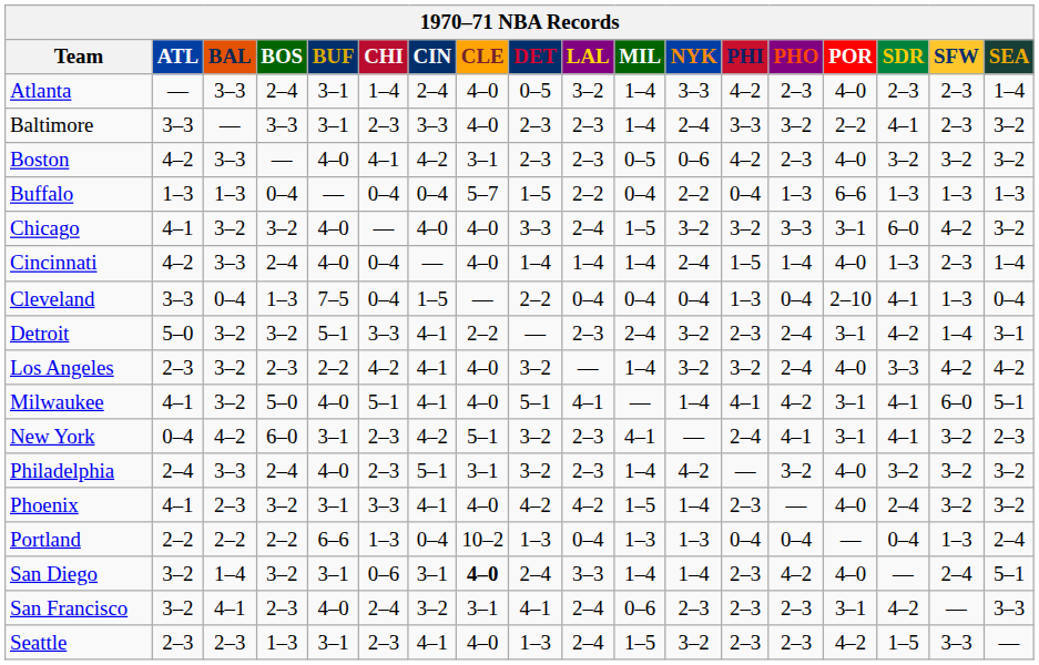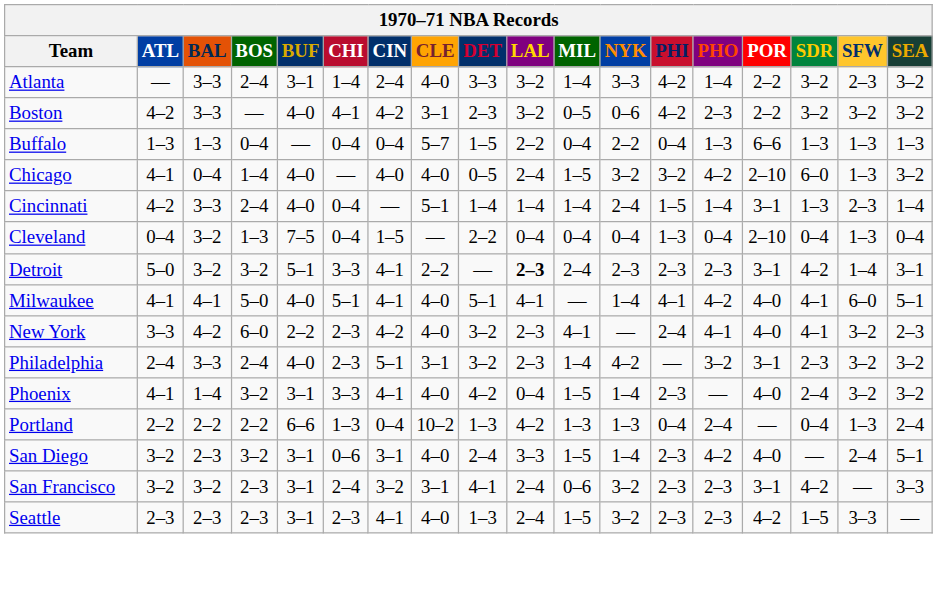 <table class="wikitable" style="font-size:95%; text-align:center;">
 <tr>
 <th colspan=18>1970–71 NBA Records</th>
 </tr>
 <tr>
 <th width=100>Team</th>
 <th style="background:#003EA4;color:#FFFFFF;width=35">ATL</th>
 <th style="background:#E45206;color:#012854;width=35">BAL</th>
 <th style="background:#006400;color:#FFFFFF;width=35">BOS</th>
 <th style="background:#012F6B;color:#D9AA00;width=35">BUF</th>
 <th style="background:#BA0C2F;color:#FFFFFF;width=35">CHI</th>
 <th style="background:#012F6B;color:#FFFFFF;width=35">CIN</th>
 <th style="background:#FFA402;color:#77222F;width=35">CLE</th>
 <th style="background:#012F6B;color:#D40032;width=35">DET</th>
 <th style="background:#800080;color:#FFD700;width=35">LAL</th>
 <th style="background:#006400;color:#FFFFFF;width=35">MIL</th>
 <th style="background:#003EA4;color:#FF8C00;width=35">NYK</th>
 <th style="background:#C90F2E;color:#022167;width=35">PHI</th>
 <th style="background:#800080;color:#FF4500;width=35">PHO</th>
 <th style="background:#FF0000;color:#FFFFFF;width=35">POR</th>
 <th style="background:#00843D;color:#FFCC00;width=35">SDR</th>
 <th style="background:#FFC62C;color:#012F6B;width=35">SFW</th>
 <th style="background:#173F36;color:#EBAA00;width=35">SEA</th>
 </tr>
 <tr>
 <td style="text-align:left;"><a href='#'>Atlanta</a></td>
 <td>—</td>
 <td>3–3</td>
 <td>2–4</td>
 <td>3–1</td>
 <td>1–4</td>
 <td>2–4</td>
 <td>4–0</td>
-<td>0–5</td>
+<td>3–3</td>
 <td>3–2</td>
 <td>1–4</td>
 <td>3–3</td>
 <td>4–2</td>
-<td>2–3</td>
-<td>4–0</td>
-<td>2–3</td>
-<td>2–3</td>
 <td>1–4</td>
-</tr>
-<tr>
-<td style="text-align:left;">Baltimore</td>
-<td>3–3</td>
-<td>—</td>
-<td>3–3</td>
-<td>3–1</td>
-<td>2–3</td>
-<td>3–3</td>
-<td>4–0</td>
-<td>2–3</td>
-<td>2–3</td>
-<td>1–4</td>
-<td>2–4</td>
-<td>3–3</td>
+<td>2–2</td>
 <td>3–2</td>
-<td>2–2</td>
-<td>4–1</td>
 <td>2–3</td>
 <td>3–2</td>
 </tr>
 <tr>
 <td style="text-align:left;"><a href='#'>Boston</a></td>
 <td>4–2</td>
 <td>3–3</td>
 <td>—</td>
 <td>4–0</td>
 <td>4–1</td>
 <td>4–2</td>
 <td>3–1</td>
 <td>2–3</td>
-<td>2–3</td>
+<td>3–2</td>
 <td>0–5</td>
 <td>0–6</td>
 <td>4–2</td>
 <td>2–3</td>
-<td>4–0</td>
+<td>2–2</td>
 <td>3–2</td>
 <td>3–2</td>
 <td>3–2</td>
 </tr>
 <tr>
 <td style="text-align:left;"><a href='#'>Buffalo</a></td>
 <td>1–3</td>
 <td>1–3</td>
 <td>0–4</td>
 <td>—</td>
 <td>0–4</td>
 <td>0–4</td>
 <td>5–7</td>
 <td>1–5</td>
 <td>2–2</td>
 <td>0–4</td>
 <td>2–2</td>
 <td>0–4</td>
 <td>1–3</td>
 <td>6–6</td>
 <td>1–3</td>
 <td>1–3</td>
 <td>1–3</td>
 </tr>
 <tr>
 <td style="text-align:left;"><a href='#'>Chicago</a></td>
 <td>4–1</td>
-<td>3–2</td>
-<td>3–2</td>
+<td>0–4</td>
+<td>1–4</td>
 <td>4–0</td>
 <td>—</td>
 <td>4–0</td>
 <td>4–0</td>
-<td>3–3</td>
+<td>0–5</td>
 <td>2–4</td>
 <td>1–5</td>
 <td>3–2</td>
 <td>3–2</td>
-<td>3–3</td>
-<td>3–1</td>
+<td>4–2</td>
+<td>2–10</td>
 <td>6–0</td>
-<td>4–2</td>
+<td>1–3</td>
 <td>3–2</td>
 </tr>
 <tr>
 <td style="text-align:left;"><a href='#'>Cincinnati</a></td>
 <td>4–2</td>
 <td>3–3</td>
 <td>2–4</td>
 <td>4–0</td>
 <td>0–4</td>
 <td>—</td>
-<td>4–0</td>
+<td>5–1</td>
 <td>1–4</td>
 <td>1–4</td>
 <td>1–4</td>
 <td>2–4</td>
 <td>1–5</td>
 <td>1–4</td>
-<td>4–0</td>
+<td>3–1</td>
 <td>1–3</td>
 <td>2–3</td>
 <td>1–4</td>
 </tr>
 <tr>
 <td style="text-align:left;"><a href='#'>Cleveland</a></td>
-<td>3–3</td>
 <td>0–4</td>
+<td>3–2</td>
 <td>1–3</td>
 <td>7–5</td>
 <td>0–4</td>
 <td>1–5</td>
 <td>—</td>
 <td>2–2</td>
 <td>0–4</td>
 <td>0–4</td>
 <td>0–4</td>
 <td>1–3</td>
 <td>0–4</td>
 <td>2–10</td>
-<td>4–1</td>
+<td>0–4</td>
 <td>1–3</td>
 <td>0–4</td>
 </tr>
 <tr>
 <td style="text-align:left;"><a href='#'>Detroit</a></td>
 <td>5–0</td>
 <td>3–2</td>
 <td>3–2</td>
 <td>5–1</td>
 <td>3–3</td>
 <td>4–1</td>
 <td>2–2</td>
 <td>—</td>
+<td><strong>2–3</strong></td>
+<td>2–4</td>
 <td>2–3</td>
-<td>2–4</td>
-<td>3–2</td>
 <td>2–3</td>
-<td>2–4</td>
+<td>2–3</td>
 <td>3–1</td>
 <td>4–2</td>
 <td>1–4</td>
 <td>3–1</td>
 </tr>
 <tr>
-<td style="text-align:left;"><a href='#'>Los Angeles</a></td>
-<td>2–3</td>
-<td>3–2</td>
-<td>2–3</td>
-<td>2–2</td>
-<td>4–2</td>
-<td>4–1</td>
-<td>4–0</td>
-<td>3–2</td>
-<td>—</td>
-<td>1–4</td>
-<td>3–2</td>
-<td>3–2</td>
-<td>2–4</td>
-<td>4–0</td>
-<td>3–3</td>
-<td>4–2</td>
-<td>4–2</td>
-</tr>
-<tr>
 <td style="text-align:left;"><a href='#'>Milwaukee</a></td>
 <td>4–1</td>
-<td>3–2</td>
+<td>4–1</td>
 <td>5–0</td>
 <td>4–0</td>
 <td>5–1</td>
 <td>4–1</td>
 <td>4–0</td>
 <td>5–1</td>
 <td>4–1</td>
 <td>—</td>
 <td>1–4</td>
 <td>4–1</td>
 <td>4–2</td>
-<td>3–1</td>
+<td>4–0</td>
 <td>4–1</td>
 <td>6–0</td>
 <td>5–1</td>
 </tr>
 <tr>
 <td style="text-align:left;"><a href='#'>New York</a></td>
-<td>0–4</td>
+<td>3–3</td>
 <td>4–2</td>
 <td>6–0</td>
-<td>3–1</td>
+<td>2–2</td>
 <td>2–3</td>
 <td>4–2</td>
-<td>5–1</td>
+<td>4–0</td>
 <td>3–2</td>
 <td>2–3</td>
 <td>4–1</td>
 <td>—</td>
 <td>2–4</td>
 <td>4–1</td>
-<td>3–1</td>
+<td>4–0</td>
 <td>4–1</td>
 <td>3–2</td>
 <td>2–3</td>
 </tr>
 <tr>
 <td style="text-align:left;"><a href='#'>Philadelphia</a></td>
 <td>2–4</td>
 <td>3–3</td>
 <td>2–4</td>
 <td>4–0</td>
 <td>2–3</td>
 <td>5–1</td>
 <td>3–1</td>
 <td>3–2</td>
 <td>2–3</td>
 <td>1–4</td>
 <td>4–2</td>
 <td>—</td>
 <td>3–2</td>
-<td>4–0</td>
-<td>3–2</td>
+<td>3–1</td>
+<td>2–3</td>
 <td>3–2</td>
 <td>3–2</td>
 </tr>
 <tr>
 <td style="text-align:left;"><a href='#'>Phoenix</a></td>
 <td>4–1</td>
-<td>2–3</td>
+<td>1–4</td>
 <td>3–2</td>
 <td>3–1</td>
 <td>3–3</td>
 <td>4–1</td>
 <td>4–0</td>
 <td>4–2</td>
-<td>4–2</td>
+<td>0–4</td>
 <td>1–5</td>
 <td>1–4</td>
 <td>2–3</td>
 <td>—</td>
 <td>4–0</td>
 <td>2–4</td>
 <td>3–2</td>
 <td>3–2</td>
 </tr>
 <tr>
 <td style="text-align:left;"><a href='#'>Portland</a></td>
 <td>2–2</td>
 <td>2–2</td>
 <td>2–2</td>
 <td>6–6</td>
 <td>1–3</td>
 <td>0–4</td>
 <td>10–2</td>
 <td>1–3</td>
-<td>0–4</td>
+<td>4–2</td>
 <td>1–3</td>
 <td>1–3</td>
 <td>0–4</td>
-<td>0–4</td>
+<td>2–4</td>
 <td>—</td>
 <td>0–4</td>
 <td>1–3</td>
 <td>2–4</td>
 </tr>
 <tr>
 <td style="text-align:left;"><a href='#'>San Diego</a></td>
 <td>3–2</td>
-<td>1–4</td>
+<td>2–3</td>
 <td>3–2</td>
 <td>3–1</td>
 <td>0–6</td>
 <td>3–1</td>
-<td><strong>4–0</strong></td>
+<td>4–0</td>
 <td>2–4</td>
 <td>3–3</td>
-<td>1–4</td>
+<td>1–5</td>
 <td>1–4</td>
 <td>2–3</td>
 <td>4–2</td>
 <td>4–0</td>
 <td>—</td>
 <td>2–4</td>
 <td>5–1</td>
 </tr>
 <tr>
 <td style="text-align:left;"><a href='#'>San Francisco</a></td>
 <td>3–2</td>
-<td>4–1</td>
+<td>3–2</td>
 <td>2–3</td>
-<td>4–0</td>
+<td>3–1</td>
 <td>2–4</td>
 <td>3–2</td>
 <td>3–1</td>
 <td>4–1</td>
 <td>2–4</td>
 <td>0–6</td>
-<td>2–3</td>
+<td>3–2</td>
 <td>2–3</td>
 <td>2–3</td>
 <td>3–1</td>
 <td>4–2</td>
 <td>—</td>
 <td>3–3</td>
 </tr>
 <tr>
 <td style="text-align:left;"><a href='#'>Seattle</a></td>
 <td>2–3</td>
 <td>2–3</td>
-<td>1–3</td>
+<td>2–3</td>
 <td>3–1</td>
 <td>2–3</td>
 <td>4–1</td>
 <td>4–0</td>
 <td>1–3</td>
 <td>2–4</td>
 <td>1–5</td>
 <td>3–2</td>
 <td>2–3</td>
 <td>2–3</td>
 <td>4–2</td>
 <td>1–5</td>
 <td>3–3</td>
 <td>—</td>
 </tr>
 </table>
